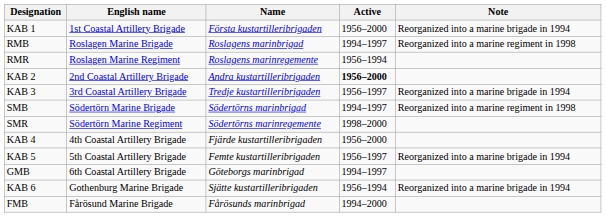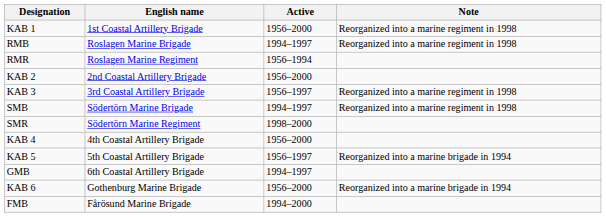 <table class="wikitable" width="75%">
 <tr>
 <th>Designation</th>
 <th>English name</th>
-<th>Name</th>
 <th>Active</th>
 <th>Note</th>
 </tr>
 <tr>
 <td>KAB 1</td>
 <td><a href='#'>1st Coastal Artillery Brigade</a></td>
-<td><a href='#'><em>Första kustartilleribrigaden</em></a></td>
 <td>1956–2000</td>
-<td>Reorganized into a marine brigade in 1994</td>
+<td>Reorganized into a marine regiment in 1998</td>
 </tr>
 <tr>
 <td>RMB</td>
 <td><a href='#'>Roslagen Marine Brigade</a></td>
-<td><a href='#'><em>Roslagens marinbrigad</em></a></td>
 <td>1994–1997</td>
 <td>Reorganized into a marine regiment in 1998</td>
 </tr>
 <tr>
 <td>RMR</td>
 <td><a href='#'>Roslagen Marine Regiment</a></td>
-<td><a href='#'><em>Roslagens marinregemente</em></a></td>
 <td>1956–1994</td>
 <td></td>
 </tr>
 <tr>
 <td>KAB 2</td>
 <td><a href='#'>2nd Coastal Artillery Brigade</a></td>
-<td><a href='#'><em>Andra kustartilleribrigaden</em></a></td>
-<td><strong>1956–2000</strong></td>
+<td>1956–2000</td>
 <td></td>
 </tr>
 <tr>
 <td>KAB 3</td>
 <td><a href='#'>3rd Coastal Artillery Brigade</a></td>
-<td><a href='#'><em>Tredje kustartilleribrigaden</em></a></td>
 <td>1956–1997</td>
-<td>Reorganized into a marine brigade in 1994</td>
+<td>Reorganized into a marine regiment in 1998</td>
 </tr>
 <tr>
 <td>SMB</td>
 <td><a href='#'>Södertörn Marine Brigade</a></td>
-<td><a href='#'><em>Södertörns marinbrigad</em></a></td>
 <td>1994–1997</td>
 <td>Reorganized into a marine regiment in 1998</td>
 </tr>
 <tr>
 <td>SMR</td>
 <td><a href='#'>Södertörn Marine Regiment</a></td>
-<td><a href='#'><em>Södertörns marinregemente</em></a></td>
 <td>1998–2000</td>
 <td></td>
 </tr>
 <tr>
 <td>KAB 4</td>
 <td>4th Coastal Artillery Brigade</td>
-<td><em>Fjärde kustartilleribrigaden</em></td>
 <td>1956–2000</td>
 <td></td>
 </tr>
 <tr>
 <td>KAB 5</td>
 <td>5th Coastal Artillery Brigade</td>
-<td><em>Femte kustartilleribrigaden</em></td>
 <td>1956–1997</td>
 <td>Reorganized into a marine brigade in 1994</td>
 </tr>
 <tr>
 <td>GMB</td>
 <td>6th Coastal Artillery Brigade</td>
-<td><em>Göteborgs marinbrigad</em></td>
 <td>1994–1997</td>
 <td></td>
 </tr>
 <tr>
 <td>KAB 6</td>
 <td>Gothenburg Marine Brigade</td>
-<td><em>Sjätte kustartilleribrigaden</em></td>
-<td>1956–1994</td>
+<td>1956–2000</td>
 <td>Reorganized into a marine brigade in 1994</td>
 </tr>
 <tr>
 <td>FMB</td>
 <td>Fårösund Marine Brigade</td>
-<td><em>Fårösunds marinbrigad</em></td>
 <td>1994–2000</td>
 <td></td>
 </tr>
 </table>
